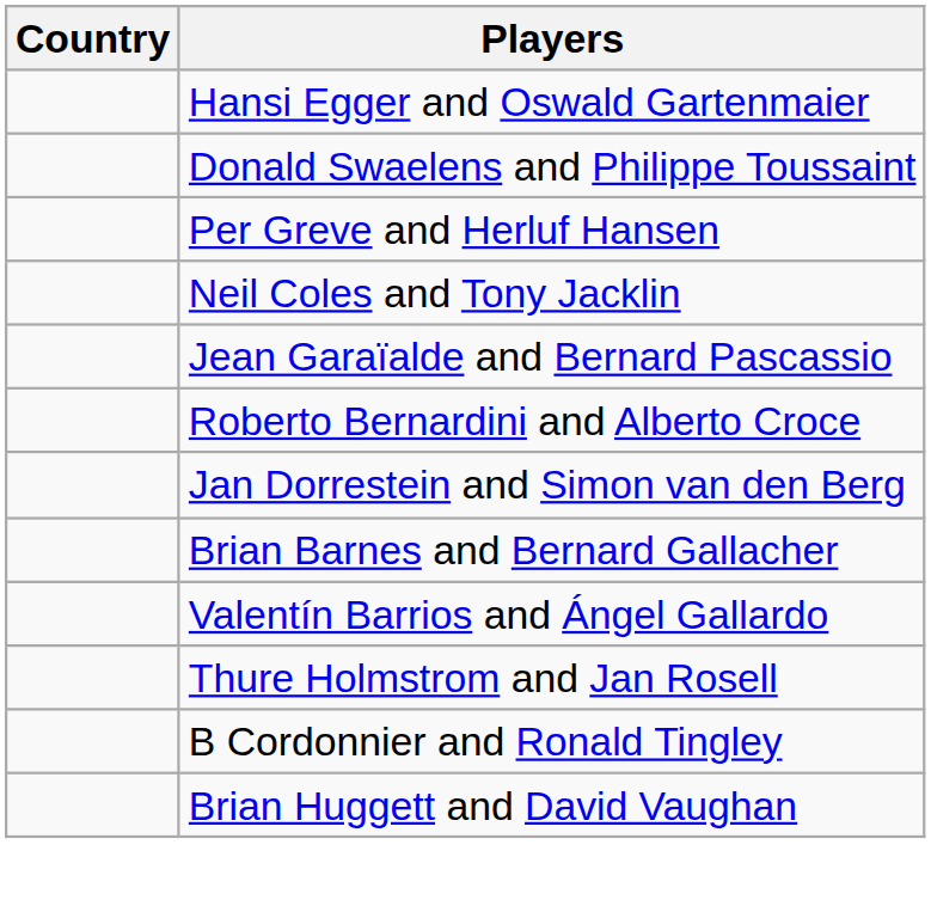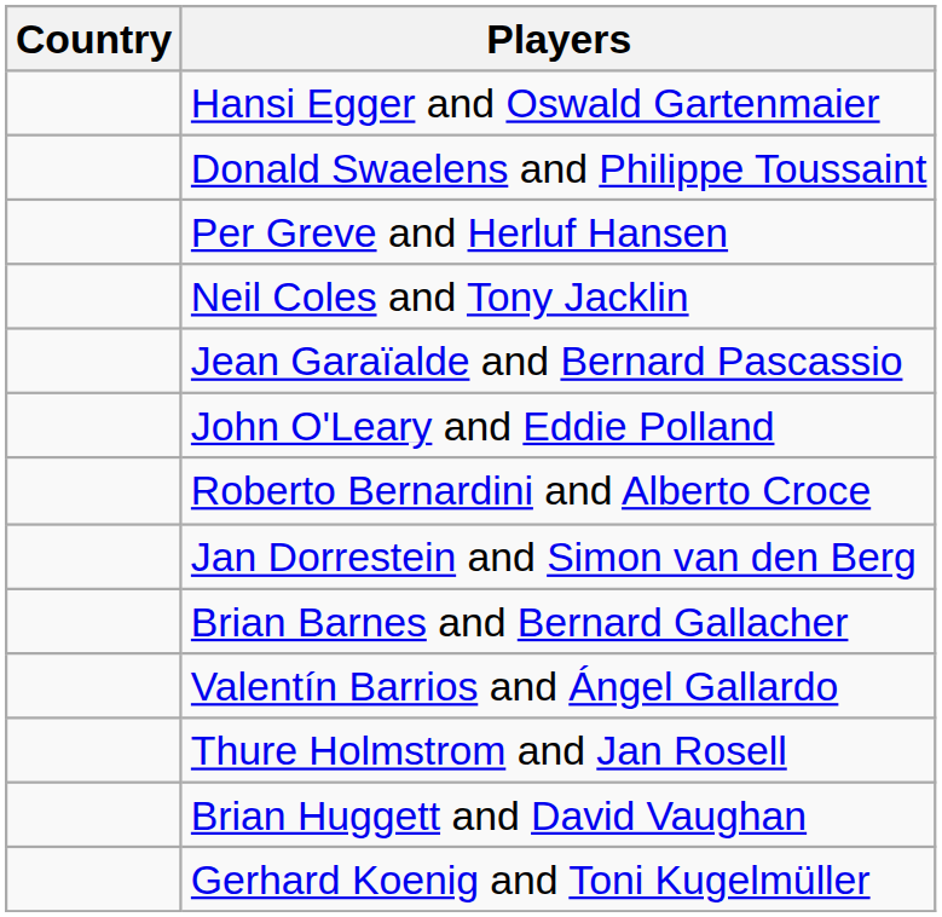 <table class="wikitable" style="font-size:95%;">
 <tr>
 <th>Country</th>
 <th>Players</th>
 </tr>
 <tr>
 <td></td>
 <td><a href='#'>Hansi Egger</a> and <a href='#'>Oswald Gartenmaier</a></td>
 </tr>
 <tr>
 <td></td>
 <td><a href='#'>Donald Swaelens</a> and <a href='#'>Philippe Toussaint</a></td>
 </tr>
 <tr>
 <td></td>
 <td><a href='#'>Per Greve</a> and <a href='#'>Herluf Hansen</a></td>
 </tr>
 <tr>
 <td></td>
 <td><a href='#'>Neil Coles</a> and <a href='#'>Tony Jacklin</a></td>
 </tr>
 <tr>
 <td></td>
 <td><a href='#'>Jean Garaïalde</a> and <a href='#'>Bernard Pascassio</a></td>
 </tr>
 <tr>
 <td></td>
+<td><a href='#'>John O'Leary</a> and <a href='#'>Eddie Polland</a></td>
+</tr>
+<tr>
+<td></td>
 <td><a href='#'>Roberto Bernardini</a> and <a href='#'>Alberto Croce</a></td>
 </tr>
 <tr>
 <td></td>
 <td><a href='#'>Jan Dorrestein</a> and <a href='#'>Simon van den Berg</a></td>
 </tr>
 <tr>
 <td></td>
 <td><a href='#'>Brian Barnes</a> and <a href='#'>Bernard Gallacher</a></td>
 </tr>
 <tr>
 <td></td>
 <td><a href='#'>Valentín Barrios</a> and <a href='#'>Ángel Gallardo</a></td>
 </tr>
 <tr>
 <td></td>
 <td><a href='#'>Thure Holmstrom</a> and <a href='#'>Jan Rosell</a></td>
 </tr>
 <tr>
 <td></td>
-<td>B Cordonnier and <a href='#'>Ronald Tingley</a></td>
+<td><a href='#'>Brian Huggett</a> and <a href='#'>David Vaughan</a></td>
 </tr>
 <tr>
 <td></td>
-<td><a href='#'>Brian Huggett</a> and <a href='#'>David Vaughan</a></td>
+<td><a href='#'>Gerhard Koenig</a> and <a href='#'>Toni Kugelmüller</a></td>
 </tr>
 </table>
